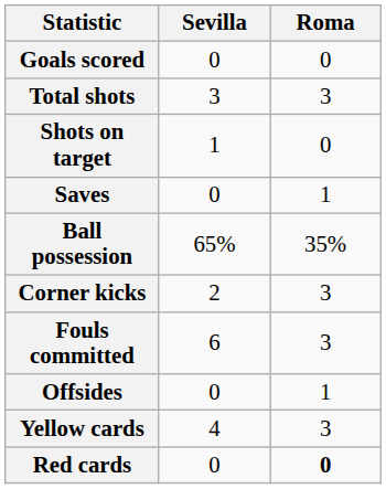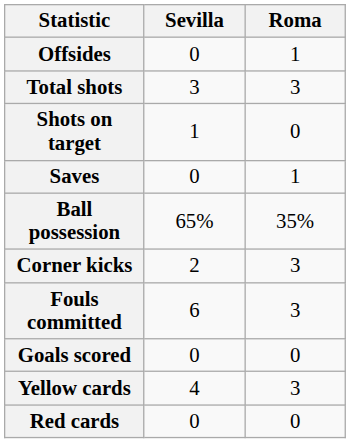 <table class="wikitable plainrowheaders" style="text-align:center">
 <tr>
 <th scope="col" style="width:100px">Statistic</th>
 <th scope="col" style="width:70px">Sevilla</th>
 <th scope="col" style="width:70px">Roma</th>
 </tr>
 <tr>
-<th scope=row>Goals scored</th>
+<th scope=row>Offsides</th>
 <td>0</td>
-<td>0</td>
+<td>1</td>
 </tr>
 <tr>
 <th scope=row>Total shots</th>
 <td>3</td>
 <td>3</td>
 </tr>
 <tr>
 <th scope=row>Shots on target</th>
 <td>1</td>
 <td>0</td>
 </tr>
 <tr>
 <th scope=row>Saves</th>
 <td>0</td>
 <td>1</td>
 </tr>
 <tr>
 <th scope=row>Ball possession</th>
 <td>65%</td>
 <td>35%</td>
 </tr>
 <tr>
 <th scope=row>Corner kicks</th>
 <td>2</td>
 <td>3</td>
 </tr>
 <tr>
 <th scope=row>Fouls committed</th>
 <td>6</td>
 <td>3</td>
 </tr>
 <tr>
-<th scope=row>Offsides</th>
+<th scope=row>Goals scored</th>
 <td>0</td>
-<td>1</td>
+<td>0</td>
 </tr>
 <tr>
 <th scope=row>Yellow cards</th>
 <td>4</td>
 <td>3</td>
 </tr>
 <tr>
 <th scope=row>Red cards</th>
 <td>0</td>
-<td><strong>0</strong></td>
+<td>0</td>
 </tr>
 </table>
